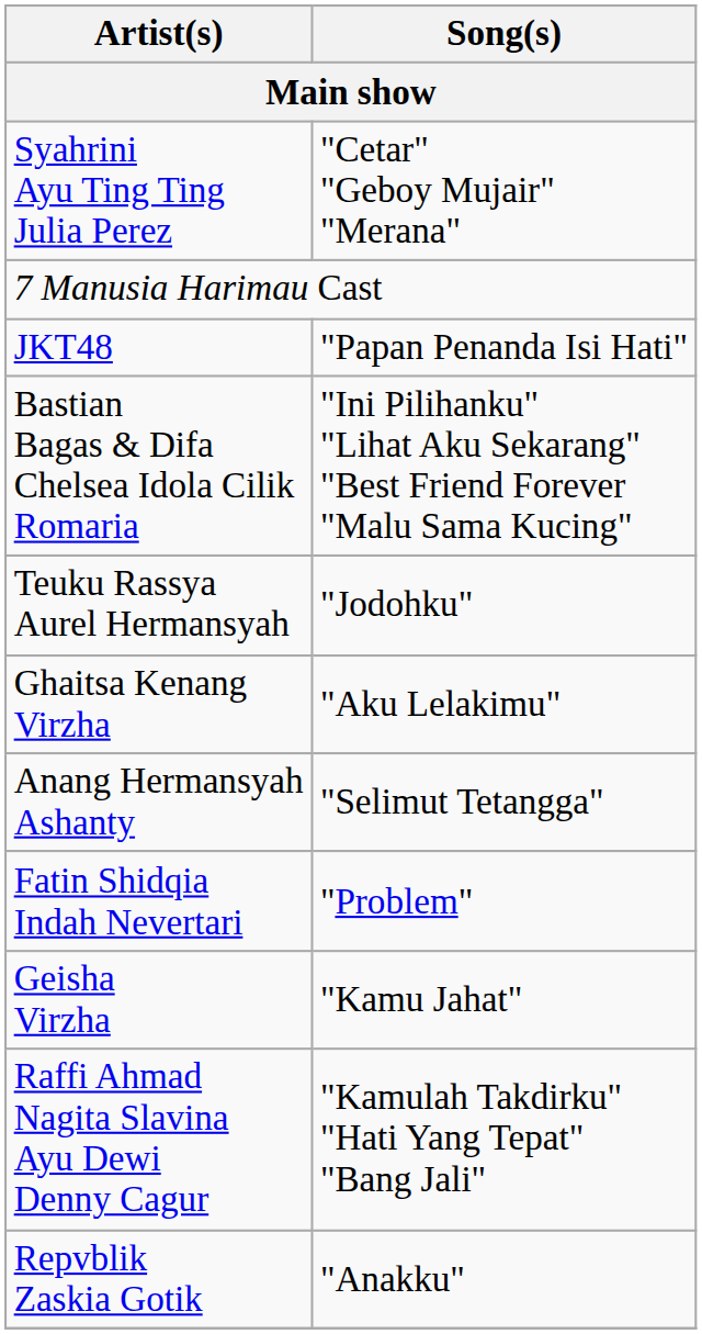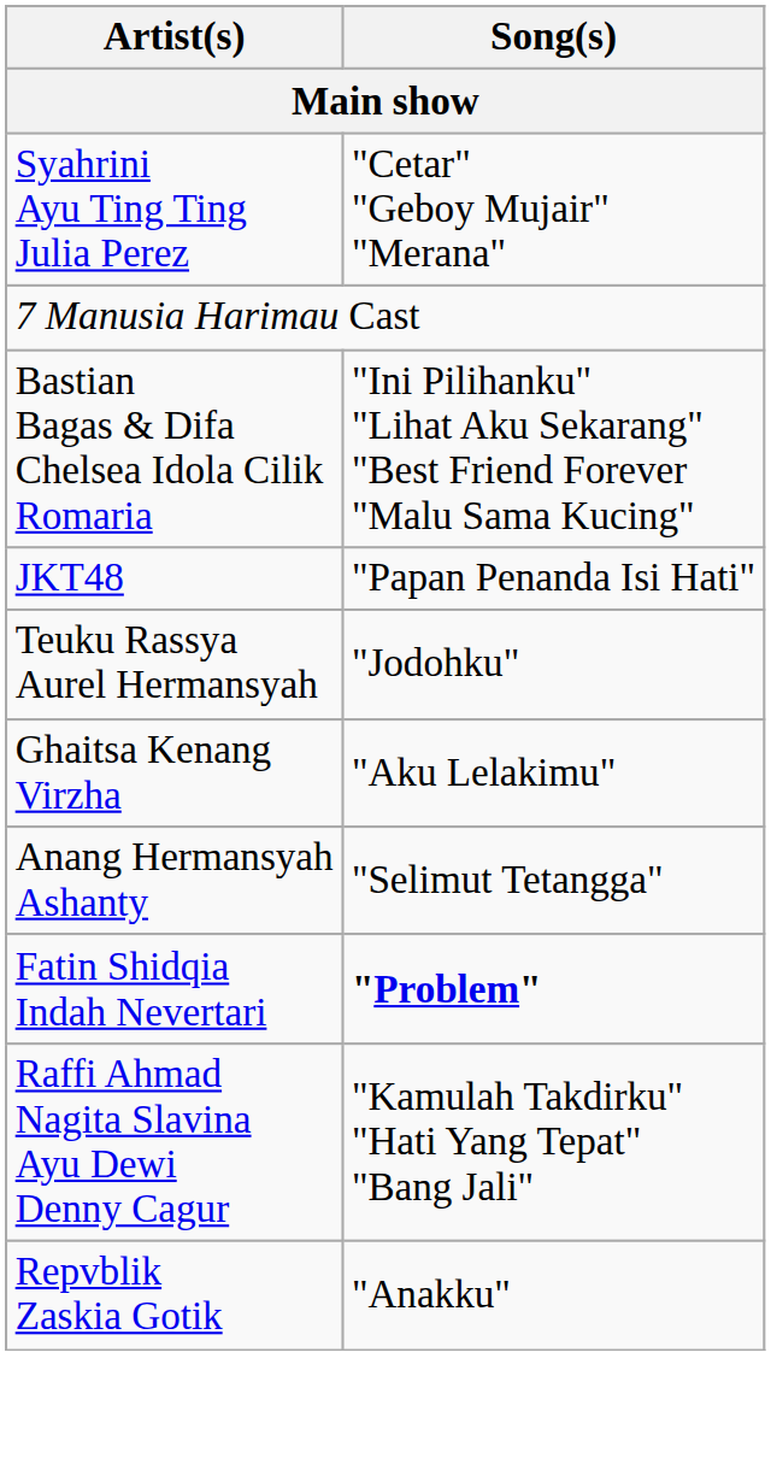 <table class="wikitable">
 <tr>
 <th>Artist(s)</th>
 <th>Song(s)</th>
 </tr>
 <tr>
 <th colspan="2">Main show</th>
 </tr>
 <tr>
 <td><a href='#'>Syahrini</a><br><a href='#'>Ayu Ting Ting</a><br><a href='#'>Julia Perez</a></td>
 <td>"Cetar"<br>"Geboy Mujair"<br>"Merana"</td>
 </tr>
 <tr>
 <td colspan= "2"><em>7 Manusia Harimau</em> Cast</td>
 </tr>
 <tr>
+<td>Bastian<br>Bagas & Difa<br>Chelsea Idola Cilik<br><a href='#'>Romaria</a></td>
+<td>"Ini Pilihanku"<br>"Lihat Aku Sekarang"<br>"Best Friend Forever<br>"Malu Sama Kucing"</td>
+</tr>
+<tr>
 <td><a href='#'>JKT48</a></td>
 <td>"Papan Penanda Isi Hati"</td>
-</tr>
-<tr>
-<td>Bastian<br>Bagas & Difa<br>Chelsea Idola Cilik<br><a href='#'>Romaria</a></td>
-<td>"Ini Pilihanku"<br>"Lihat Aku Sekarang"<br>"Best Friend Forever<br>"Malu Sama Kucing"</td>
 </tr>
 <tr>
 <td>Teuku Rassya<br>Aurel Hermansyah</td>
 <td>"Jodohku"</td>
 </tr>
 <tr>
 <td>Ghaitsa Kenang<br><a href='#'>Virzha</a></td>
 <td>"Aku Lelakimu"</td>
 </tr>
 <tr>
 <td>Anang Hermansyah<br><a href='#'>Ashanty</a></td>
 <td>"Selimut Tetangga"</td>
 </tr>
 <tr>
 <td><a href='#'>Fatin Shidqia</a><br><a href='#'>Indah Nevertari</a></td>
-<td>"<a href='#'>Problem</a>"</td>
-</tr>
-<tr>
-<td><a href='#'>Geisha</a><br><a href='#'>Virzha</a></td>
-<td>"Kamu Jahat"</td>
+<td><strong>"<a href='#'>Problem</a>"</strong></td>
 </tr>
 <tr>
 <td><a href='#'>Raffi Ahmad</a><br><a href='#'>Nagita Slavina</a><br><a href='#'>Ayu Dewi</a><br><a href='#'>Denny Cagur</a></td>
 <td>"Kamulah Takdirku"<br>"Hati Yang Tepat"<br>"Bang Jali"</td>
 </tr>
 <tr>
 <td><a href='#'>Repvblik</a><br><a href='#'>Zaskia Gotik</a></td>
 <td>"Anakku"</td>
 </tr>
 <tr>
 </tr>
 </table>
